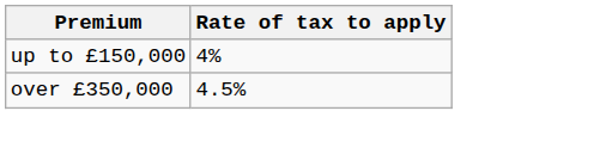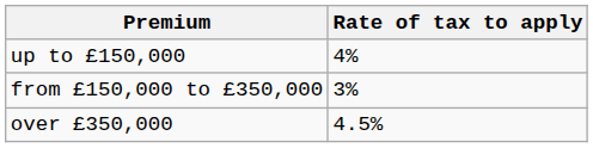 <table class="wikitable">
 <tr>
 <th>Premium</th>
 <th>Rate of tax to apply</th>
 </tr>
 <tr>
 <td>up to £150,000</td>
 <td>4%</td>
 </tr>
 <tr>
+<td>from £150,000 to £350,000</td>
+<td>3%</td>
+</tr>
+<tr>
 <td>over £350,000</td>
 <td>4.5%</td>
 </tr>
 </table>
